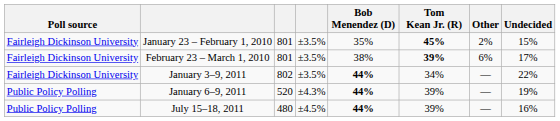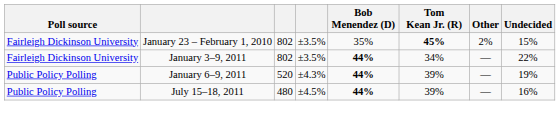 <table class="wikitable" style="text-align:center">
 <tr valign= bottom>
 <th>Poll source</th>
 <th></th>
 <th></th>
 <th></th>
 <th style="width:100px;">Bob<br>Menendez (D)</th>
 <th style="width:100px;">Tom<br>Kean Jr. (R)</th>
 <th>Other</th>
 <th>Undecided</th>
 </tr>
 <tr>
 <td align=left><a href='#'>Fairleigh Dickinson University</a></td>
 <td>January 23 – February 1, 2010</td>
-<td>801</td>
+<td>802</td>
 <td>±3.5%</td>
 <td>35%</td>
 <td><strong>45%</strong></td>
 <td>2%</td>
 <td>15%</td>
-</tr>
-<tr>
-<td align=left><a href='#'>Fairleigh Dickinson University</a></td>
-<td>February 23 – March 1, 2010</td>
-<td>801</td>
-<td>±3.5%</td>
-<td>38%</td>
-<td><strong>39%</strong></td>
-<td>6%</td>
-<td>17%</td>
 </tr>
 <tr>
 <td align=left><a href='#'>Fairleigh Dickinson University</a></td>
 <td>January 3–9, 2011</td>
 <td>802</td>
 <td>±3.5%</td>
 <td><strong>44%</strong></td>
 <td>34%</td>
 <td>—</td>
 <td>22%</td>
 </tr>
 <tr>
 <td align=left><a href='#'>Public Policy Polling</a></td>
 <td>January 6–9, 2011</td>
 <td>520</td>
 <td>±4.3%</td>
 <td><strong>44%</strong></td>
 <td>39%</td>
 <td>—</td>
 <td>19%</td>
 </tr>
 <tr>
 <td align=left><a href='#'>Public Policy Polling</a></td>
 <td>July 15–18, 2011</td>
 <td>480</td>
 <td>±4.5%</td>
 <td><strong>44%</strong></td>
 <td>39%</td>
 <td>—</td>
 <td>16%</td>
 </tr>
 </table>
